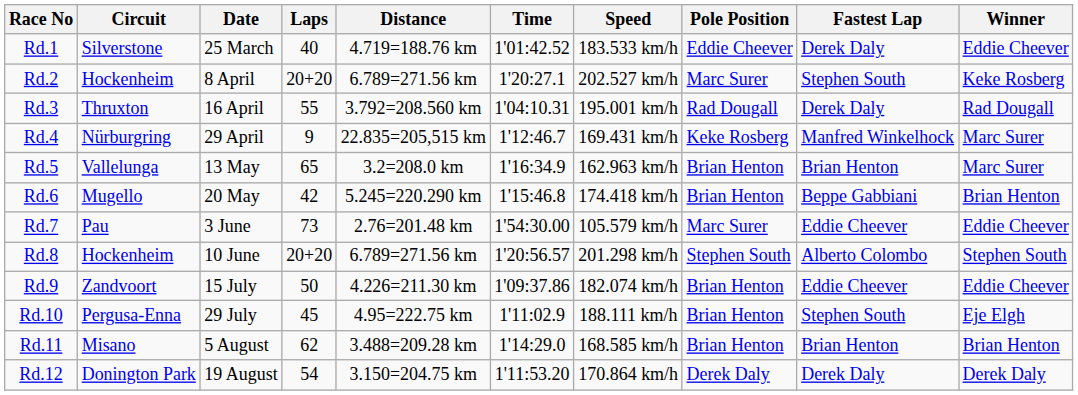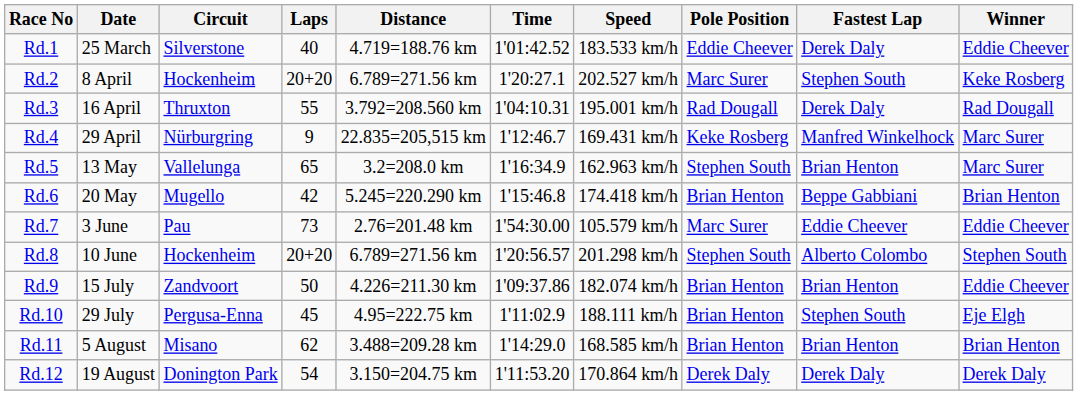 <table class="wikitable" style="font-size: 85%; text-align:center">
 <tr>
 <th>Race No</th>
+<th>Date</th>
 <th>Circuit</th>
-<th>Date</th>
 <th>Laps</th>
 <th>Distance</th>
 <th>Time</th>
 <th>Speed</th>
 <th>Pole Position</th>
 <th>Fastest Lap</th>
 <th>Winner</th>
 </tr>
 <tr>
 <td><a href='#'>Rd.1</a></td>
+<td align=left>25 March</td>
 <td align=left> <a href='#'>Silverstone</a></td>
-<td align=left>25 March</td>
 <td>40</td>
 <td>4.719=188.76 km</td>
 <td>1'01:42.52</td>
 <td>183.533 km/h</td>
 <td align=left> <a href='#'>Eddie Cheever</a></td>
 <td align=left> <a href='#'>Derek Daly</a></td>
 <td align=left> <a href='#'>Eddie Cheever</a></td>
 </tr>
 <tr>
 <td><a href='#'>Rd.2</a></td>
+<td align=left>8 April</td>
 <td align=left> <a href='#'>Hockenheim</a></td>
-<td align=left>8 April</td>
 <td>20+20</td>
 <td>6.789=271.56 km</td>
 <td>1'20:27.1</td>
 <td>202.527 km/h</td>
 <td align=left> <a href='#'>Marc Surer</a></td>
 <td align=left> <a href='#'>Stephen South</a></td>
 <td align=left> <a href='#'>Keke Rosberg</a></td>
 </tr>
 <tr>
 <td><a href='#'>Rd.3</a></td>
+<td align=left>16 April</td>
 <td align=left> <a href='#'>Thruxton</a></td>
-<td align=left>16 April</td>
 <td>55</td>
 <td>3.792=208.560 km</td>
 <td>1'04:10.31</td>
 <td>195.001 km/h</td>
 <td align=left> <a href='#'>Rad Dougall</a></td>
 <td align=left> <a href='#'>Derek Daly</a></td>
 <td align=left> <a href='#'>Rad Dougall</a></td>
 </tr>
 <tr>
 <td><a href='#'>Rd.4</a></td>
+<td align=left>29 April</td>
 <td align=left> <a href='#'>Nürburgring</a></td>
-<td align=left>29 April</td>
 <td>9</td>
 <td>22.835=205,515 km</td>
 <td>1'12:46.7</td>
 <td>169.431 km/h</td>
 <td align=left> <a href='#'>Keke Rosberg</a></td>
 <td align=left> <a href='#'>Manfred Winkelhock</a></td>
 <td align=left> <a href='#'>Marc Surer</a></td>
 </tr>
 <tr>
 <td><a href='#'>Rd.5</a></td>
+<td align=left>13 May</td>
 <td align=left> <a href='#'>Vallelunga</a></td>
-<td align=left>13 May</td>
 <td>65</td>
 <td>3.2=208.0 km</td>
 <td>1'16:34.9</td>
 <td>162.963 km/h</td>
-<td align=left> <a href='#'>Brian Henton</a></td>
+<td align=left> <a href='#'>Stephen South</a></td>
 <td align=left> <a href='#'>Brian Henton</a></td>
 <td align=left> <a href='#'>Marc Surer</a></td>
 </tr>
 <tr>
 <td><a href='#'>Rd.6</a></td>
+<td align=left>20 May</td>
 <td align=left> <a href='#'>Mugello</a></td>
-<td align=left>20 May</td>
 <td>42</td>
 <td>5.245=220.290 km</td>
 <td>1'15:46.8</td>
 <td>174.418 km/h</td>
 <td align=left> <a href='#'>Brian Henton</a></td>
 <td align=left> <a href='#'>Beppe Gabbiani</a></td>
 <td align=left> <a href='#'>Brian Henton</a></td>
 </tr>
 <tr>
 <td><a href='#'>Rd.7</a></td>
+<td align=left>3 June</td>
 <td align=left> <a href='#'>Pau</a></td>
-<td align=left>3 June</td>
 <td>73</td>
 <td>2.76=201.48 km</td>
 <td>1'54:30.00</td>
 <td>105.579 km/h</td>
 <td align=left> <a href='#'>Marc Surer</a></td>
 <td align=left> <a href='#'>Eddie Cheever</a></td>
 <td align=left> <a href='#'>Eddie Cheever</a></td>
 </tr>
 <tr>
 <td><a href='#'>Rd.8</a></td>
+<td align=left>10 June</td>
 <td align=left> <a href='#'>Hockenheim</a></td>
-<td align=left>10 June</td>
 <td>20+20</td>
 <td>6.789=271.56 km</td>
 <td>1'20:56.57</td>
 <td>201.298 km/h</td>
 <td align=left> <a href='#'>Stephen South</a></td>
 <td align=left> <a href='#'>Alberto Colombo</a></td>
 <td align=left> <a href='#'>Stephen South</a></td>
 </tr>
 <tr>
 <td><a href='#'>Rd.9</a></td>
+<td align=left>15 July</td>
 <td align=left> <a href='#'>Zandvoort</a></td>
-<td align=left>15 July</td>
 <td>50</td>
 <td>4.226=211.30 km</td>
 <td>1'09:37.86</td>
 <td>182.074 km/h</td>
 <td align=left> <a href='#'>Brian Henton</a></td>
-<td align=left> <a href='#'>Eddie Cheever</a></td>
+<td align=left> <a href='#'>Brian Henton</a></td>
 <td align=left> <a href='#'>Eddie Cheever</a></td>
 </tr>
 <tr>
 <td><a href='#'>Rd.10</a></td>
+<td align=left>29 July</td>
 <td align=left> <a href='#'>Pergusa-Enna</a></td>
-<td align=left>29 July</td>
 <td>45</td>
 <td>4.95=222.75 km</td>
 <td>1'11:02.9</td>
 <td>188.111 km/h</td>
 <td align=left> <a href='#'>Brian Henton</a></td>
 <td align=left> <a href='#'>Stephen South</a></td>
 <td align=left> <a href='#'>Eje Elgh</a></td>
 </tr>
 <tr>
 <td><a href='#'>Rd.11</a></td>
+<td align=left>5 August</td>
 <td align=left> <a href='#'>Misano</a></td>
-<td align=left>5 August</td>
 <td>62</td>
 <td>3.488=209.28 km</td>
 <td>1'14:29.0</td>
 <td>168.585 km/h</td>
 <td align=left> <a href='#'>Brian Henton</a></td>
 <td align=left> <a href='#'>Brian Henton</a></td>
 <td align=left> <a href='#'>Brian Henton</a></td>
 </tr>
 <tr>
 <td><a href='#'>Rd.12</a></td>
+<td align=left>19 August</td>
 <td align=left> <a href='#'>Donington Park</a></td>
-<td align=left>19 August</td>
 <td>54</td>
 <td>3.150=204.75 km</td>
 <td>1'11:53.20</td>
 <td>170.864 km/h</td>
 <td align=left> <a href='#'>Derek Daly</a></td>
 <td align=left> <a href='#'>Derek Daly</a></td>
 <td align=left> <a href='#'>Derek Daly</a></td>
 </tr>
 </table>
